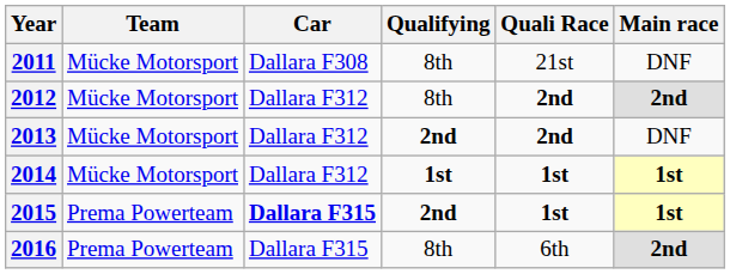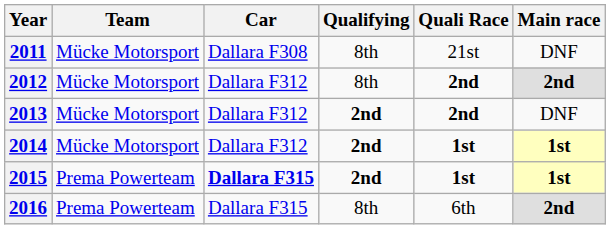 <table class="wikitable" style="text-align:center; font-size:90%">
 <tr>
 <th>Year</th>
 <th>Team</th>
 <th>Car</th>
 <th>Qualifying</th>
 <th>Quali Race</th>
 <th>Main race</th>
 </tr>
 <tr>
 <th><a href='#'>2011</a></th>
 <td align="left"> <a href='#'>Mücke Motorsport</a></td>
 <td align="left"><a href='#'>Dallara F308</a></td>
 <td>8th</td>
 <td>21st</td>
 <td>DNF</td>
 </tr>
 <tr>
 <th><a href='#'>2012</a></th>
 <td align="left"> <a href='#'>Mücke Motorsport</a></td>
 <td align="left"><a href='#'>Dallara F312</a></td>
 <td>8th</td>
 <td><strong>2nd</strong></td>
 <td style="background:#DFDFDF;"><strong>2nd</strong></td>
 </tr>
 <tr>
 <th><a href='#'>2013</a></th>
 <td align="left"> <a href='#'>Mücke Motorsport</a></td>
 <td align="left"><a href='#'>Dallara F312</a></td>
 <td><strong>2nd</strong></td>
 <td><strong>2nd</strong></td>
 <td>DNF</td>
 </tr>
 <tr>
 <th><a href='#'>2014</a></th>
 <td align="left"> <a href='#'>Mücke Motorsport</a></td>
 <td align="left"><a href='#'>Dallara F312</a></td>
-<td><strong>1st</strong></td>
+<td><strong>2nd</strong></td>
 <td><strong>1st</strong></td>
 <td style="background:#FFFFBF;"><strong>1st</strong></td>
 </tr>
 <tr>
 <th><a href='#'>2015</a></th>
 <td align="left"> <a href='#'>Prema Powerteam</a></td>
 <td align="left"><strong><a href='#'>Dallara F315</a></strong></td>
 <td><strong>2nd</strong></td>
 <td><strong>1st</strong></td>
 <td style="background:#FFFFBF;"><strong>1st</strong></td>
 </tr>
 <tr>
 <th><a href='#'>2016</a></th>
 <td align="left"> <a href='#'>Prema Powerteam</a></td>
 <td align="left"><a href='#'>Dallara F315</a></td>
 <td>8th</td>
 <td>6th</td>
 <td style="background:#DFDFDF;"><strong>2nd</strong></td>
 </tr>
 </table>
